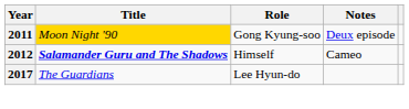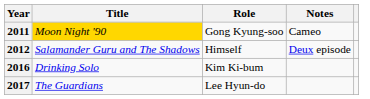 <table class="wikitable sortable plainrowheaders">
 <tr>
 <th scope="col">Year</th>
 <th scope="col">Title</th>
 <th scope="col">Role</th>
 <th scope="col" class="unsortable">Notes</th>
 <th scope="col" class="unsortable"></th>
 </tr>
 <tr>
 <th scope="row">2011</th>
 <td style="background: gold;"><em>Moon Night '90</em></td>
 <td>Gong Kyung-soo</td>
+<td>Cameo</td>
+<td style="text-align:center"></td>
+</tr>
+<tr>
+<th scope="row">2012</th>
+<td><em><a href='#'>Salamander Guru and The Shadows</a></em></td>
+<td>Himself</td>
 <td><a href='#'>Deux</a> episode</td>
 <td style="text-align:center"></td>
 </tr>
 <tr>
-<th scope="row">2012</th>
-<td><strong><em><a href='#'>Salamander Guru and The Shadows</a></em></strong></td>
-<td>Himself</td>
-<td>Cameo</td>
+<th scope="row">2016</th>
+<td><em><a href='#'>Drinking Solo</a></em></td>
+<td>Kim Ki-bum</td>
+<td></td>
 <td style="text-align:center"></td>
 </tr>
 <tr>
 <th scope="row">2017</th>
 <td><em><a href='#'>The Guardians</a></em></td>
 <td>Lee Hyun-do</td>
 <td></td>
 <td style="text-align:center"></td>
 </tr>
 </table>
